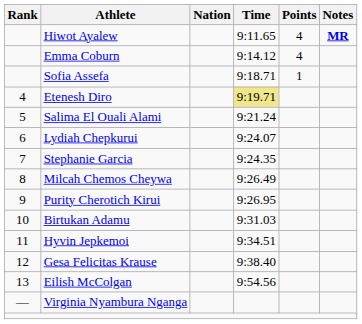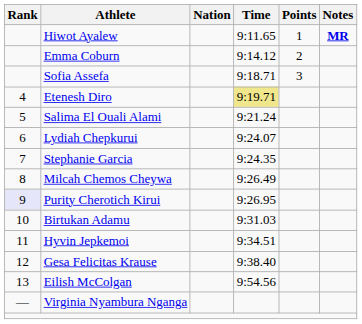 <table class="wikitable mw-datatable sortable" style="text-align:center;">
 <tr>
 <th>Rank</th>
 <th>Athlete</th>
 <th>Nation</th>
 <th>Time</th>
 <th>Points</th>
 <th>Notes</th>
 </tr>
 <tr>
 <td></td>
 <td align=left><a href='#'>Hiwot Ayalew</a></td>
 <td align=left></td>
 <td>9:11.65</td>
-<td>4</td>
+<td>1</td>
 <td><strong><a href='#'>MR</a></strong></td>
 </tr>
 <tr>
 <td></td>
 <td align=left><a href='#'>Emma Coburn</a></td>
 <td align=left></td>
 <td>9:14.12</td>
-<td>4</td>
+<td>2</td>
 <td></td>
 </tr>
 <tr>
 <td></td>
 <td align=left><a href='#'>Sofia Assefa</a></td>
 <td align=left></td>
 <td>9:18.71</td>
-<td>1</td>
+<td>3</td>
 <td></td>
 </tr>
 <tr>
 <td>4</td>
 <td align=left><a href='#'>Etenesh Diro</a></td>
 <td align=left></td>
 <td style="background: khaki;">9:19.71</td>
 <td></td>
 <td></td>
 </tr>
 <tr>
 <td>5</td>
 <td align=left><a href='#'>Salima El Ouali Alami</a></td>
 <td align=left></td>
 <td>9:21.24</td>
 <td></td>
 <td><strong></strong></td>
 </tr>
 <tr>
 <td>6</td>
 <td align=left><a href='#'>Lydiah Chepkurui</a></td>
 <td align=left></td>
 <td>9:24.07</td>
 <td></td>
 <td></td>
 </tr>
 <tr>
 <td>7</td>
 <td align=left><a href='#'>Stephanie Garcia</a></td>
 <td align=left></td>
 <td>9:24.35</td>
 <td></td>
 <td></td>
 </tr>
 <tr>
 <td>8</td>
 <td align=left><a href='#'>Milcah Chemos Cheywa</a></td>
 <td align=left></td>
 <td>9:26.49</td>
 <td></td>
 <td></td>
 </tr>
 <tr>
-<td>9</td>
+<td style="background: lavender;">9</td>
 <td align=left><a href='#'>Purity Cherotich Kirui</a></td>
 <td align=left></td>
 <td>9:26.95</td>
 <td></td>
 <td></td>
 </tr>
 <tr>
 <td>10</td>
 <td align=left><a href='#'>Birtukan Adamu</a></td>
 <td align=left></td>
 <td>9:31.03</td>
 <td></td>
 <td></td>
 </tr>
 <tr>
 <td>11</td>
 <td align=left><a href='#'>Hyvin Jepkemoi</a></td>
 <td align=left></td>
 <td>9:34.51</td>
 <td></td>
 <td></td>
 </tr>
 <tr>
 <td>12</td>
 <td align=left><a href='#'>Gesa Felicitas Krause</a></td>
 <td align=left></td>
 <td>9:38.40</td>
 <td></td>
 <td></td>
 </tr>
 <tr>
 <td>13</td>
 <td align=left><a href='#'>Eilish McColgan</a></td>
 <td align=left></td>
 <td>9:54.56</td>
 <td></td>
 <td></td>
 </tr>
 <tr>
 <td>—</td>
 <td align=left><a href='#'>Virginia Nyambura Nganga</a></td>
 <td align=left></td>
 <td></td>
 <td></td>
 <td></td>
 </tr>
 <tr class="sortbottom">
 <td colspan=6></td>
 </tr>
 </table>
